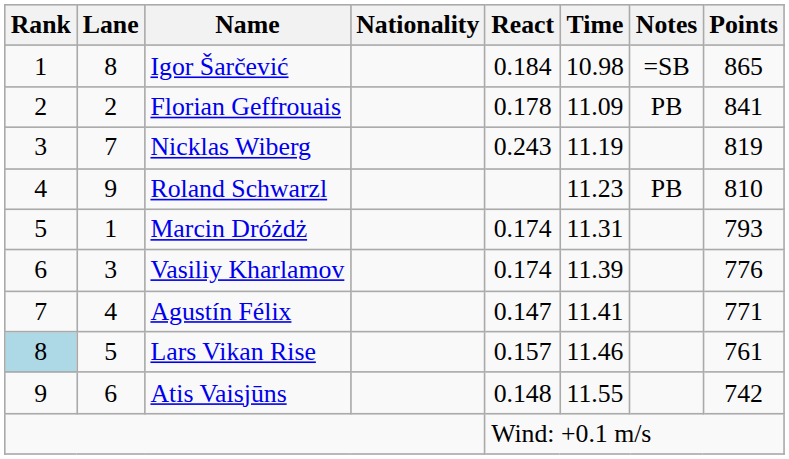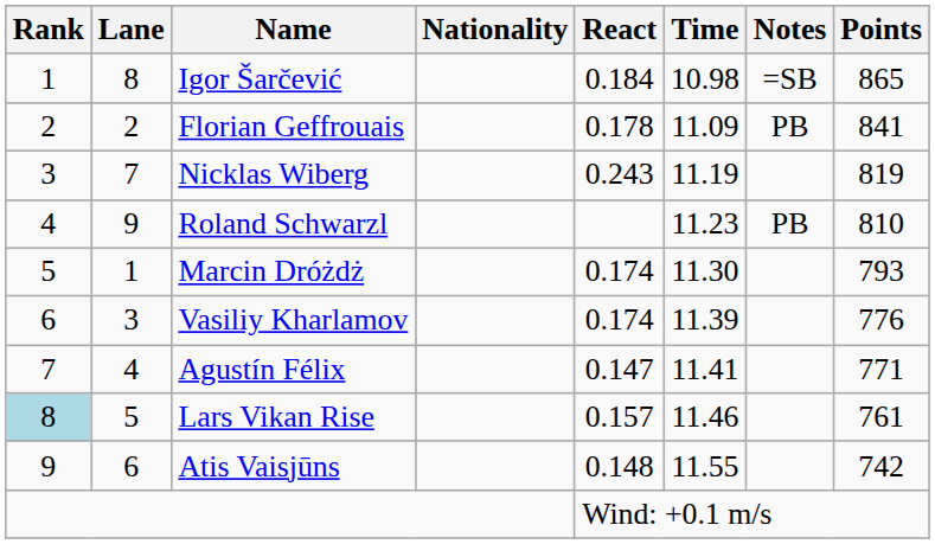 <table class="wikitable sortable" style="text-align:center">
 <tr>
 <th>Rank</th>
 <th>Lane</th>
 <th>Name</th>
 <th>Nationality</th>
 <th>React</th>
 <th>Time</th>
 <th>Notes</th>
 <th>Points</th>
 </tr>
 <tr>
 <td>1</td>
 <td>8</td>
 <td align="left"><a href='#'>Igor Šarčević</a></td>
 <td align=left></td>
 <td>0.184</td>
 <td>10.98</td>
 <td>=SB</td>
 <td>865</td>
 </tr>
 <tr>
 <td>2</td>
 <td>2</td>
 <td align="left"><a href='#'>Florian Geffrouais</a></td>
 <td align=left></td>
 <td>0.178</td>
 <td>11.09</td>
 <td>PB</td>
 <td>841</td>
 </tr>
 <tr>
 <td>3</td>
 <td>7</td>
 <td align="left"><a href='#'>Nicklas Wiberg</a></td>
 <td align=left></td>
 <td>0.243</td>
 <td>11.19</td>
 <td></td>
 <td>819</td>
 </tr>
 <tr>
 <td>4</td>
 <td>9</td>
 <td align="left"><a href='#'>Roland Schwarzl</a></td>
 <td align=left></td>
 <td></td>
 <td>11.23</td>
 <td>PB</td>
 <td>810</td>
 </tr>
 <tr>
 <td>5</td>
 <td>1</td>
 <td align="left"><a href='#'>Marcin Dróżdż</a></td>
 <td align=left></td>
 <td>0.174</td>
-<td>11.31</td>
+<td>11.30</td>
 <td></td>
 <td>793</td>
 </tr>
 <tr>
 <td>6</td>
 <td>3</td>
 <td align="left"><a href='#'>Vasiliy Kharlamov</a></td>
 <td align=left></td>
 <td>0.174</td>
 <td>11.39</td>
 <td></td>
 <td>776</td>
 </tr>
 <tr>
 <td>7</td>
 <td>4</td>
 <td align="left"><a href='#'>Agustín Félix</a></td>
 <td align=left></td>
 <td>0.147</td>
 <td>11.41</td>
 <td></td>
 <td>771</td>
 </tr>
 <tr>
 <td style="background: lightblue;">8</td>
 <td>5</td>
 <td align="left"><a href='#'>Lars Vikan Rise</a></td>
 <td align=left></td>
 <td>0.157</td>
 <td>11.46</td>
 <td></td>
 <td>761</td>
 </tr>
 <tr>
 <td>9</td>
 <td>6</td>
 <td align="left"><a href='#'>Atis Vaisjūns</a></td>
 <td align=left></td>
 <td>0.148</td>
 <td>11.55</td>
 <td></td>
 <td>742</td>
 </tr>
 <tr>
 <td colspan=4></td>
 <td colspan=4 align=left>Wind: +0.1 m/s</td>
 </tr>
 </table>
